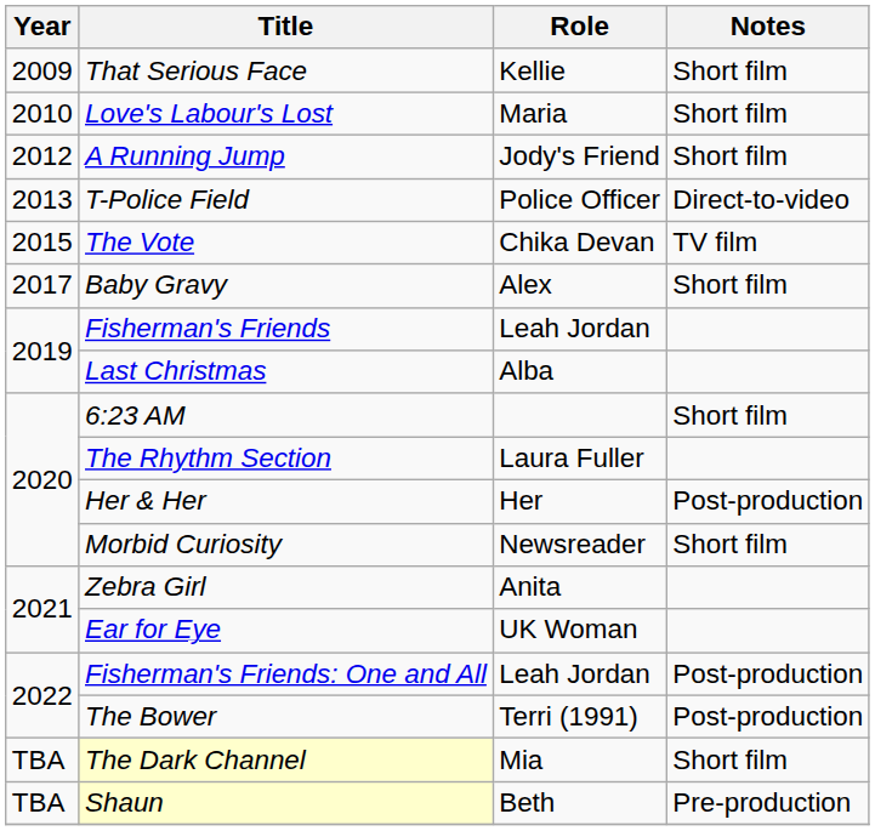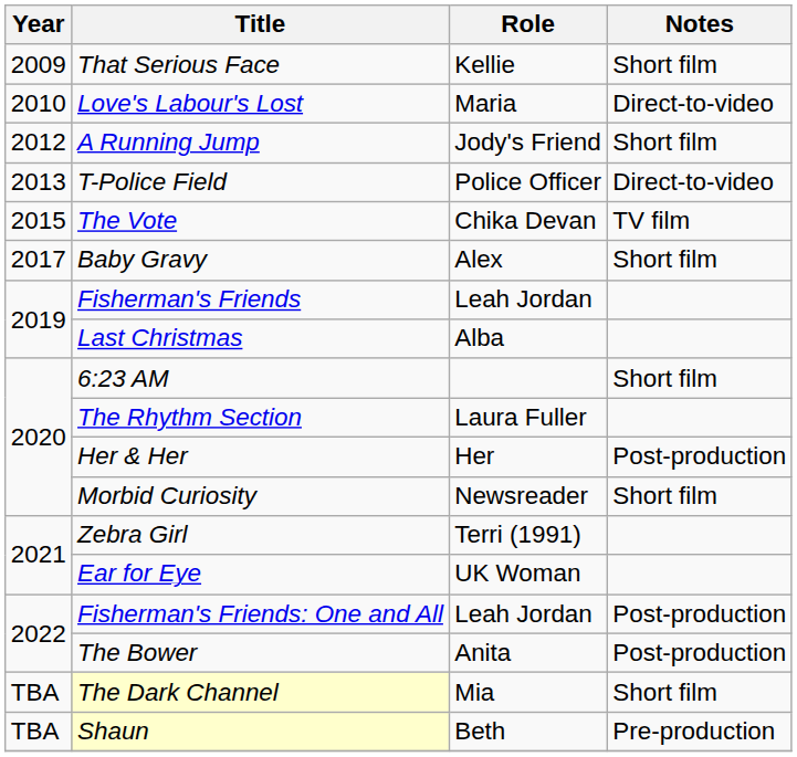 <table class="wikitable">
 <tr>
 <th>Year</th>
 <th>Title</th>
 <th>Role</th>
 <th>Notes</th>
 </tr>
 <tr>
 <td>2009</td>
 <td><em>That Serious Face</em></td>
 <td>Kellie</td>
 <td>Short film</td>
 </tr>
 <tr>
 <td>2010</td>
 <td><em><a href='#'>Love's Labour's Lost</a></em></td>
 <td>Maria</td>
-<td>Short film</td>
+<td>Direct-to-video</td>
 </tr>
 <tr>
 <td>2012</td>
 <td><em><a href='#'>A Running Jump</a></em></td>
 <td>Jody's Friend</td>
 <td>Short film</td>
 </tr>
 <tr>
 <td>2013</td>
 <td><em>T-Police Field</em></td>
 <td>Police Officer</td>
 <td>Direct-to-video</td>
 </tr>
 <tr>
 <td>2015</td>
 <td><em><a href='#'>The Vote</a></em></td>
 <td>Chika Devan</td>
 <td>TV film</td>
 </tr>
 <tr>
 <td>2017</td>
 <td><em>Baby Gravy</em></td>
 <td>Alex</td>
 <td>Short film</td>
 </tr>
 <tr>
 <td rowspan="2">2019</td>
 <td><em><a href='#'>Fisherman's Friends</a></em></td>
 <td>Leah Jordan</td>
 <td></td>
 </tr>
 <tr>
 <td><em><a href='#'>Last Christmas</a></em></td>
 <td>Alba</td>
 <td></td>
 </tr>
 <tr>
 <td rowspan="4">2020</td>
 <td><em>6:23 AM</em></td>
 <td></td>
 <td>Short film</td>
 </tr>
 <tr>
 <td><em><a href='#'>The Rhythm Section</a></em></td>
 <td>Laura Fuller</td>
 <td></td>
 </tr>
 <tr>
 <td><em>Her & Her</em></td>
 <td>Her</td>
 <td>Post-production</td>
 </tr>
 <tr>
 <td><em>Morbid Curiosity</em></td>
 <td>Newsreader</td>
 <td>Short film</td>
 </tr>
 <tr>
 <td rowspan="2">2021</td>
 <td><em>Zebra Girl</em></td>
-<td>Anita</td>
+<td>Terri (1991)</td>
 <td></td>
 </tr>
 <tr>
 <td><em><a href='#'>Ear for Eye</a></em></td>
 <td>UK Woman</td>
 <td></td>
 </tr>
 <tr>
 <td rowspan="2">2022</td>
 <td><em><a href='#'>Fisherman's Friends: One and All</a></em></td>
 <td>Leah Jordan</td>
 <td>Post-production</td>
 </tr>
 <tr>
 <td><em>The Bower</em></td>
-<td>Terri (1991)</td>
+<td>Anita</td>
 <td>Post-production</td>
 </tr>
 <tr>
 <td>TBA</td>
 <td style="background:#FFFFCC;"><em>The Dark Channel</em></td>
 <td>Mia</td>
 <td>Short film</td>
 </tr>
 <tr>
 <td>TBA</td>
 <td style="background:#FFFFCC;"><em>Shaun</em></td>
 <td>Beth</td>
 <td>Pre-production</td>
 </tr>
 <tr>
 </tr>
 </table>
